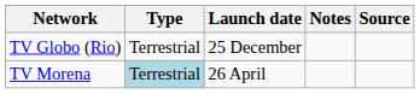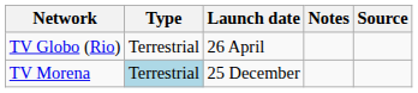 <table class="wikitable sortable">
 <tr>
 <th>Network</th>
 <th>Type</th>
 <th>Launch date</th>
 <th>Notes</th>
 <th>Source</th>
 </tr>
 <tr>
 <td><a href='#'>TV Globo</a> (<a href='#'>Rio</a>)</td>
 <td>Terrestrial</td>
-<td>25 December</td>
+<td>26 April</td>
 <td></td>
 <td></td>
 </tr>
 <tr>
 <td><a href='#'>TV Morena</a></td>
 <td style="background: lightblue;">Terrestrial</td>
-<td>26 April</td>
+<td>25 December</td>
 <td></td>
 <td></td>
 </tr>
 </table>
